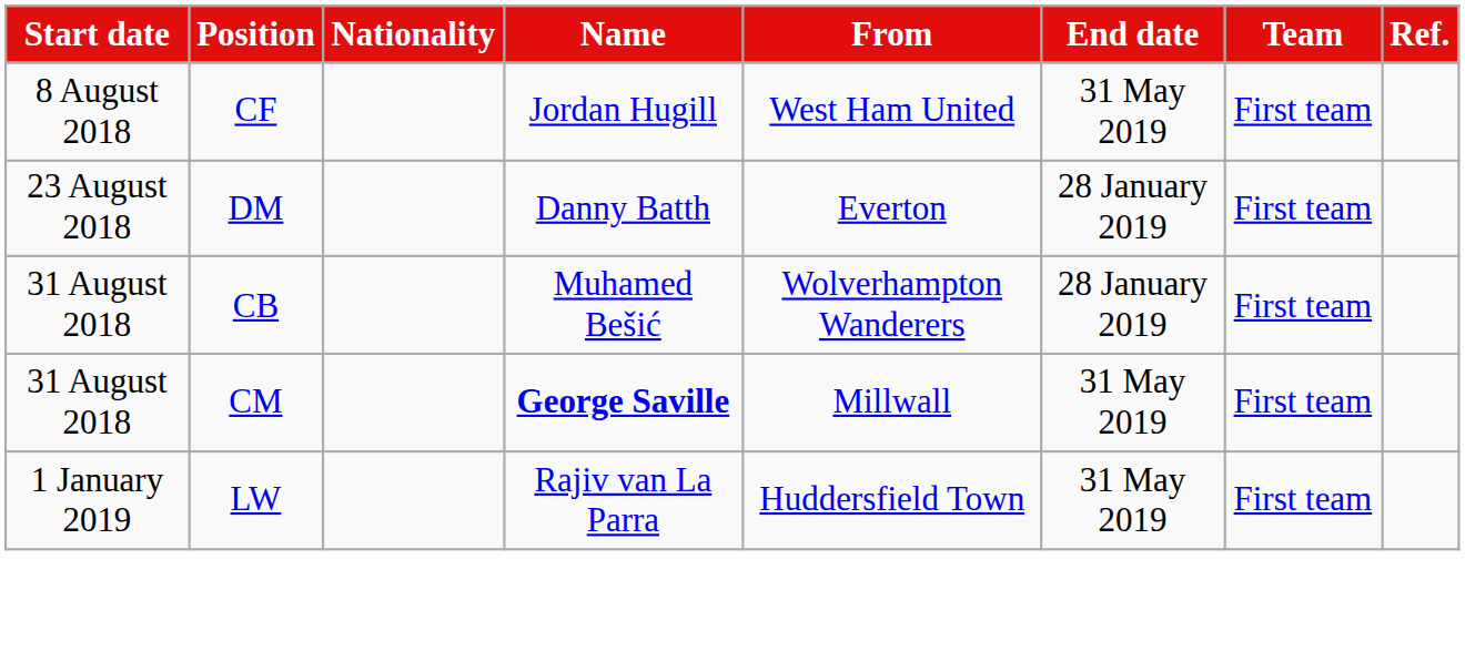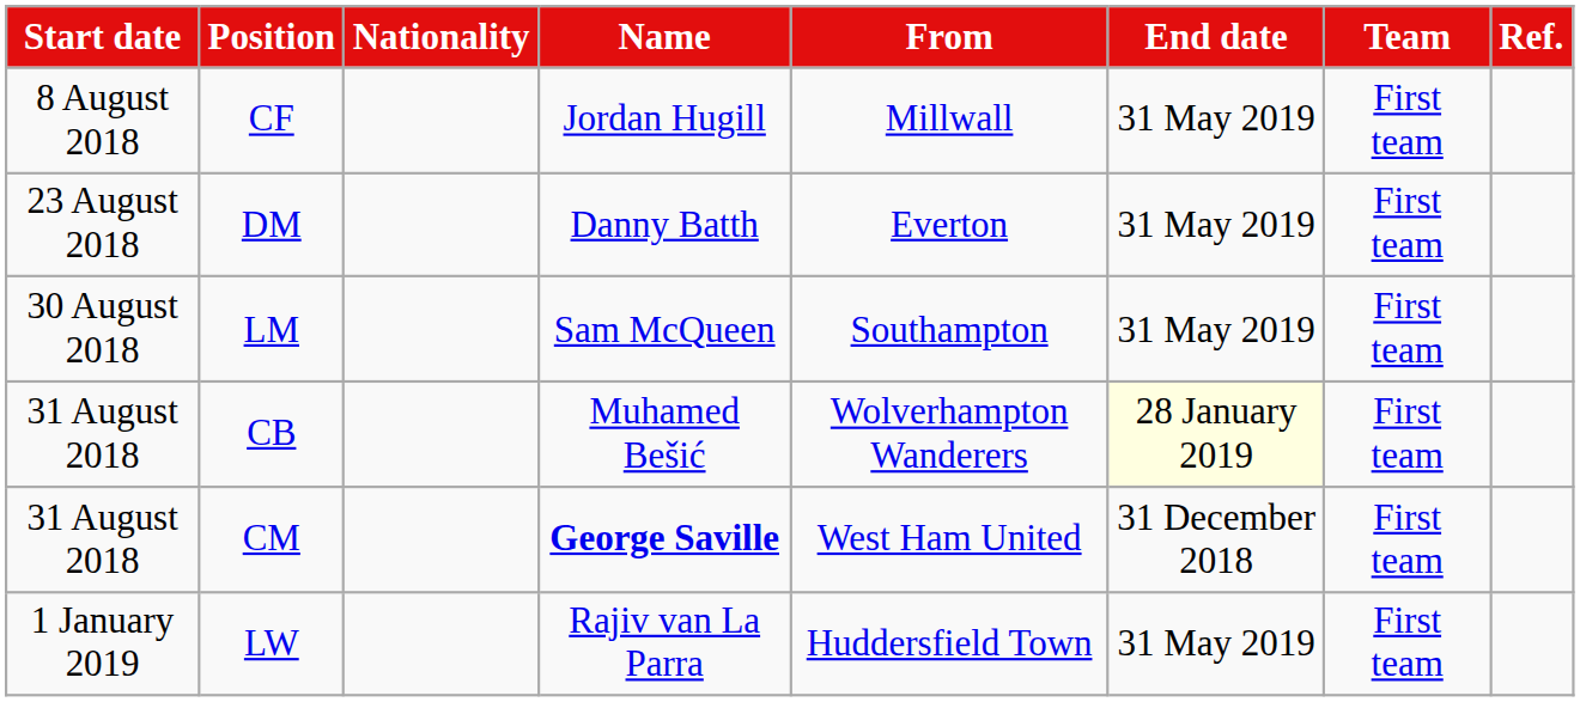 <table class="wikitable"  style="text-align:center; font-size:90%; ">
 <tr>
 <th style="background:#E20E0E; color:white; width:110px;">Start date</th>
 <th style="background:#E20E0E; color:white; width:050px;">Position</th>
 <th style="background:#E20E0E; color:white; width:050px;">Nationality</th>
 <th style="background:#E20E0E; color:white; width:150px;">Name</th>
 <th style="background:#E20E0E; color:white; width:160px;">From</th>
 <th style="background:#E20E0E; color:white; width:110px;">End date</th>
 <th style="background:#E20E0E; color:white; width:100px;">Team</th>
 <th style="background:#E20E0E; color:white; width:025px;">Ref.</th>
 </tr>
 <tr>
 <td>8 August 2018</td>
 <td><a href='#'>CF</a></td>
 <td></td>
 <td><a href='#'>Jordan Hugill</a></td>
-<td><a href='#'>West Ham United</a></td>
+<td><a href='#'>Millwall</a></td>
 <td>31 May 2019</td>
 <td><a href='#'>First team</a></td>
 <td></td>
 </tr>
 <tr>
 <td>23 August 2018</td>
 <td><a href='#'>DM</a></td>
 <td></td>
 <td><a href='#'>Danny Batth</a></td>
 <td><a href='#'>Everton</a></td>
-<td>28 January 2019</td>
+<td>31 May 2019</td>
+<td><a href='#'>First team</a></td>
+<td></td>
+</tr>
+<tr>
+<td>30 August 2018</td>
+<td><a href='#'>LM</a></td>
+<td></td>
+<td><a href='#'>Sam McQueen</a></td>
+<td><a href='#'>Southampton</a></td>
+<td>31 May 2019</td>
 <td><a href='#'>First team</a></td>
 <td></td>
 </tr>
 <tr>
 <td>31 August 2018</td>
 <td><a href='#'>CB</a></td>
 <td></td>
 <td><a href='#'>Muhamed Bešić</a></td>
 <td><a href='#'>Wolverhampton Wanderers</a></td>
-<td>28 January 2019</td>
+<td style="background: lightyellow;">28 January 2019</td>
 <td><a href='#'>First team</a></td>
 <td></td>
 </tr>
 <tr>
 <td>31 August 2018</td>
 <td><a href='#'>CM</a></td>
 <td></td>
 <td><strong><a href='#'>George Saville</a></strong></td>
-<td><a href='#'>Millwall</a></td>
-<td>31 May 2019</td>
+<td><a href='#'>West Ham United</a></td>
+<td>31 December 2018</td>
 <td><a href='#'>First team</a></td>
 <td></td>
 </tr>
 <tr>
 <td>1 January 2019</td>
 <td><a href='#'>LW</a></td>
 <td></td>
 <td><a href='#'>Rajiv van La Parra</a></td>
 <td><a href='#'>Huddersfield Town</a></td>
 <td>31 May 2019</td>
 <td><a href='#'>First team</a></td>
 <td></td>
 </tr>
 </table>
